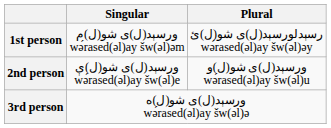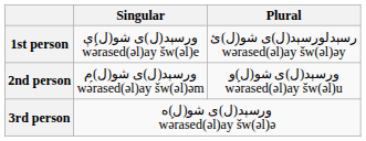 <table class="wikitable" style="text-align: center">
 <tr>
 <th></th>
 <th>Singular</th>
 <th>Plural</th>
 </tr>
 <tr>
 <th>1st person</th>
-<td>ورسېد(ل)ی شو(ل)م<br>wə́rased(əl)ay šw(əl)əm</td>
+<td>ورسېد(ل)ی شو(ل)ې<br>wə́rased(əl)ay šw(əl)e</td>
 <td>رسېدلورسېد(ل)ی شو(ل)ئ<br>wə́rased(əl)ay šw(əl)əy</td>
 </tr>
 <tr>
 <th>2nd person</th>
-<td>ورسېد(ل)ی شو(ل)ې<br>wə́rased(əl)ay šw(əl)e</td>
+<td>ورسېد(ل)ی شو(ل)م<br>wə́rased(əl)ay šw(əl)əm</td>
 <td>ورسېد(ل)ی شو(ل)و<br>wə́rased(əl)ay šw(əl)u</td>
 </tr>
 <tr>
 <th>3rd person</th>
 <td colspan="2">ورسېد(ل)ی شو(ل)ه<br>wə́rased(əl)ay šw(əl)ə</td>
 </tr>
 </table>
